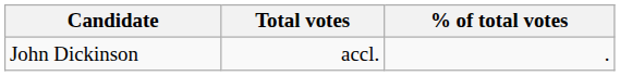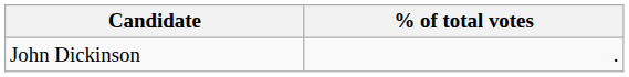 <table class="wikitable" width="475">
 <tr>
 <th align="left">Candidate</th>
-<th align="right">Total votes</th>
 <th align="right">% of total votes</th>
 </tr>
 <tr>
 <td align="left">John Dickinson</td>
-<td align="right">accl.</td>
 <td align="right">.</td>
 </tr>
 </table>
